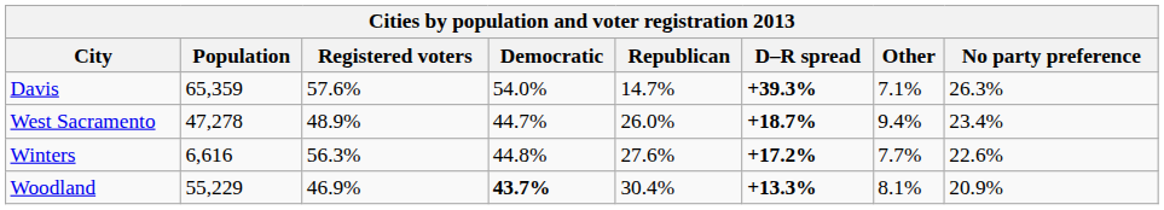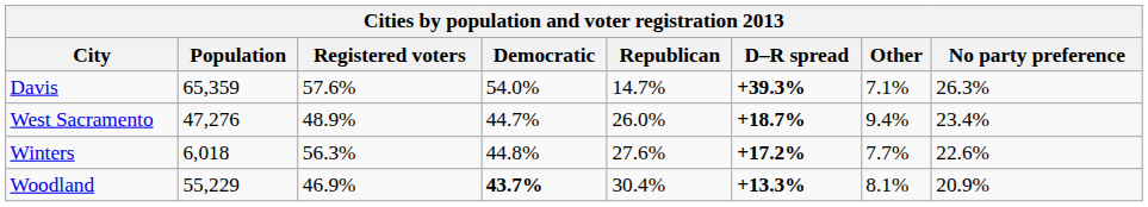 <table class="wikitable sortable mw-collapsible collapsible collapsed" style="width: 100%;">
 <tr>
 <th colspan="8">Cities by population and voter registration 2013</th>
 </tr>
 <tr>
 <th>City</th>
 <th data-sort-type="number">Population</th>
 <th data-sort-type="number">Registered voters<br></th>
 <th data-sort-type="number">Democratic</th>
 <th data-sort-type="number">Republican</th>
 <th data-sort-type="number">D–R spread</th>
 <th data-sort-type="number">Other</th>
 <th data-sort-type="number">No party preference</th>
 </tr>
 <tr>
 <td><a href='#'>Davis</a></td>
 <td>65,359</td>
 <td>57.6%</td>
 <td>54.0%</td>
 <td>14.7%</td>
 <td><span><strong>+39.3%</strong></span></td>
 <td>7.1%</td>
 <td>26.3%</td>
 </tr>
 <tr>
 <td><a href='#'>West Sacramento</a></td>
-<td>47,278</td>
+<td>47,276</td>
 <td>48.9%</td>
 <td>44.7%</td>
 <td>26.0%</td>
 <td><span><strong>+18.7%</strong></span></td>
 <td>9.4%</td>
 <td>23.4%</td>
 </tr>
 <tr>
 <td><a href='#'>Winters</a></td>
-<td>6,616</td>
+<td>6,018</td>
 <td>56.3%</td>
 <td>44.8%</td>
 <td>27.6%</td>
 <td><span><strong>+17.2%</strong></span></td>
 <td>7.7%</td>
 <td>22.6%</td>
 </tr>
 <tr>
 <td><a href='#'>Woodland</a></td>
 <td>55,229</td>
 <td>46.9%</td>
 <td><strong>43.7%</strong></td>
 <td>30.4%</td>
 <td><span><strong>+13.3%</strong></span></td>
 <td>8.1%</td>
 <td>20.9%</td>
 </tr>
 </table>
